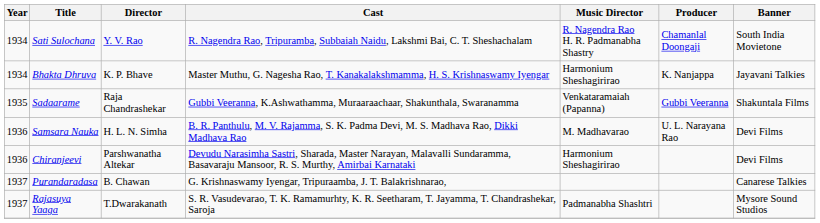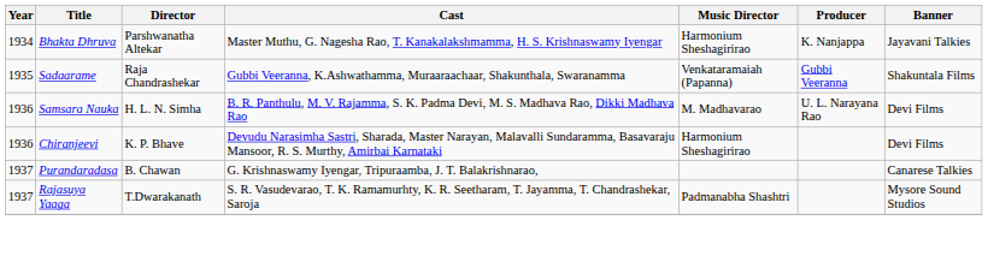 <table class="wikitable sortable" border="0" bgcolor="#F5F5F5">
 <tr>
 <th>Year</th>
 <th>Title</th>
 <th>Director</th>
 <th>Cast</th>
 <th>Music Director</th>
 <th>Producer</th>
 <th>Banner</th>
 </tr>
 <tr>
 <td>1934</td>
-<td><em><a href='#'>Sati Sulochana</a></em></td>
-<td><a href='#'>Y. V. Rao</a></td>
-<td><a href='#'>R. Nagendra Rao</a>, <a href='#'>Tripuramba</a>, <a href='#'>Subbaiah Naidu</a>, Lakshmi Bai, C. T. Sheshachalam</td>
-<td><a href='#'>R. Nagendra Rao</a> <br> H. R. Padmanabha Shastry</td>
-<td><a href='#'>Chamanlal Doongaji</a></td>
-<td>South India Movietone</td>
-</tr>
-<tr>
-<td>1934</td>
 <td><em><a href='#'>Bhakta Dhruva</a></em></td>
-<td>K. P. Bhave</td>
+<td>Parshwanatha Altekar</td>
 <td>Master Muthu, G. Nagesha Rao, <a href='#'>T. Kanakalakshmamma</a>, <a href='#'>H. S. Krishnaswamy Iyengar</a></td>
 <td>Harmonium Sheshagirirao</td>
 <td>K. Nanjappa</td>
 <td>Jayavani Talkies</td>
 </tr>
 <tr>
 <td>1935</td>
 <td><em><a href='#'>Sadaarame</a></em></td>
 <td>Raja Chandrashekar</td>
 <td><a href='#'>Gubbi Veeranna</a>, K.Ashwathamma, Muraaraachaar, Shakunthala, Swaranamma</td>
 <td>Venkataramaiah (Papanna)</td>
 <td><a href='#'>Gubbi Veeranna</a></td>
 <td>Shakuntala Films</td>
 </tr>
 <tr>
 <td>1936</td>
 <td><em><a href='#'>Samsara Nauka</a></em></td>
 <td>H. L. N. Simha</td>
 <td><a href='#'>B. R. Panthulu</a>, <a href='#'>M. V. Rajamma</a>, S. K. Padma Devi, M. S. Madhava Rao, <a href='#'>Dikki Madhava Rao</a></td>
 <td>M. Madhavarao</td>
 <td>U. L. Narayana Rao</td>
 <td>Devi Films</td>
 </tr>
 <tr>
 <td>1936</td>
 <td><em><a href='#'>Chiranjeevi</a></em></td>
-<td>Parshwanatha Altekar</td>
+<td>K. P. Bhave</td>
 <td><a href='#'>Devudu Narasimha Sastri</a>, Sharada, Master Narayan, Malavalli Sundaramma, Basavaraju Mansoor, R. S. Murthy, <a href='#'>Amirbai Karnataki</a></td>
 <td>Harmonium Sheshagirirao</td>
 <td></td>
 <td>Devi Films</td>
 </tr>
 <tr>
 <td>1937</td>
 <td><em><a href='#'>Purandaradasa</a></em></td>
 <td>B. Chawan</td>
 <td>G. Krishnaswamy Iyengar, Tripuraamba, J. T. Balakrishnarao,</td>
 <td></td>
 <td></td>
 <td>Canarese Talkies</td>
 </tr>
 <tr>
 <td>1937</td>
 <td><em><a href='#'>Rajasuya Yaaga</a></em></td>
 <td>T.Dwarakanath</td>
 <td>S. R. Vasudevarao, T. K. Ramamurhty, K. R. Seetharam, T. Jayamma, T. Chandrashekar, Saroja</td>
 <td>Padmanabha Shashtri</td>
 <td></td>
 <td>Mysore Sound Studios</td>
 </tr>
 <tr>
 </tr>
 </table>
